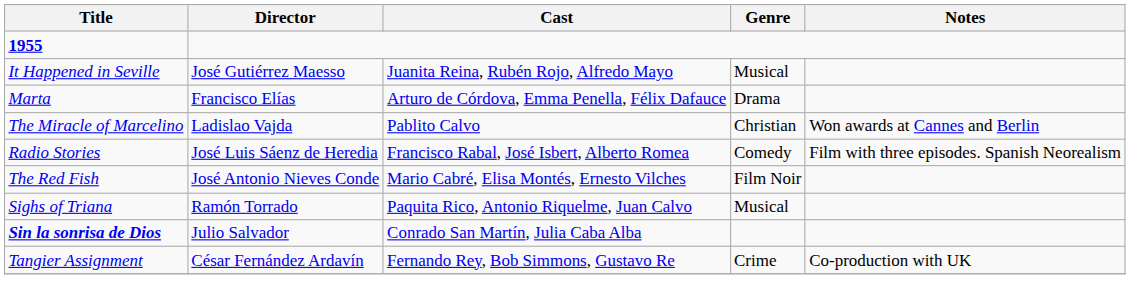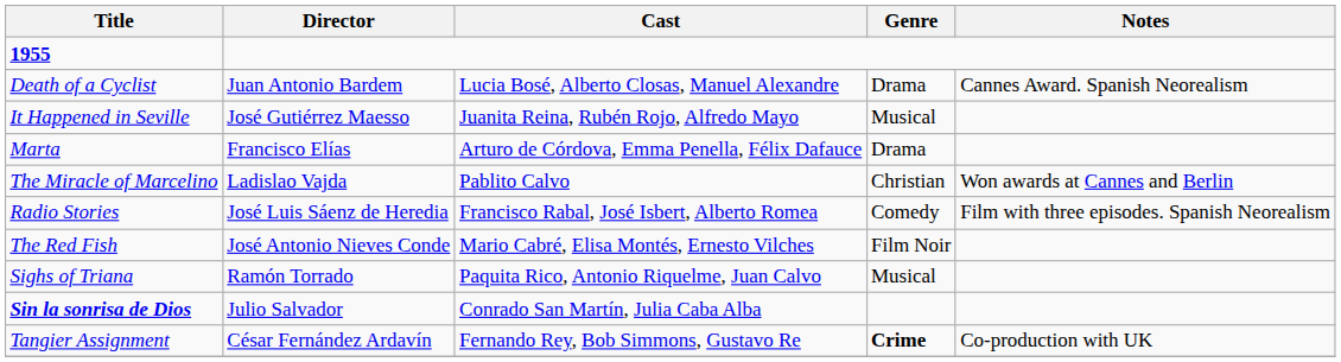 <table class="wikitable">
 <tr>
 <th>Title</th>
 <th>Director</th>
 <th>Cast</th>
 <th>Genre</th>
 <th>Notes</th>
 </tr>
 <tr>
 <td><strong><a href='#'>1955</a></strong></td>
+</tr>
+<tr>
+<td><em><a href='#'>Death of a Cyclist</a></em></td>
+<td><a href='#'>Juan Antonio Bardem</a></td>
+<td><a href='#'>Lucia Bosé</a>, <a href='#'>Alberto Closas</a>, <a href='#'>Manuel Alexandre</a></td>
+<td>Drama</td>
+<td>Cannes Award. Spanish Neorealism</td>
 </tr>
 <tr>
 <td><em><a href='#'>It Happened in Seville</a></em></td>
 <td><a href='#'>José Gutiérrez Maesso</a></td>
 <td><a href='#'>Juanita Reina</a>, <a href='#'>Rubén Rojo</a>, <a href='#'>Alfredo Mayo</a></td>
 <td>Musical</td>
 <td></td>
 </tr>
 <tr>
 <td><em><a href='#'>Marta</a></em></td>
 <td><a href='#'>Francisco Elías</a></td>
 <td><a href='#'>Arturo de Córdova</a>, <a href='#'>Emma Penella</a>, <a href='#'>Félix Dafauce</a></td>
 <td>Drama</td>
 <td></td>
 </tr>
 <tr>
 <td><em><a href='#'>The Miracle of Marcelino</a></em></td>
 <td><a href='#'>Ladislao Vajda</a></td>
 <td><a href='#'>Pablito Calvo</a></td>
 <td>Christian</td>
 <td>Won awards at <a href='#'>Cannes</a> and <a href='#'>Berlin</a></td>
 </tr>
 <tr>
 <td><em><a href='#'>Radio Stories</a></em></td>
 <td><a href='#'>José Luis Sáenz de Heredia</a></td>
 <td><a href='#'>Francisco Rabal</a>, <a href='#'>José Isbert</a>, <a href='#'>Alberto Romea</a></td>
 <td>Comedy</td>
 <td>Film with three episodes. Spanish Neorealism</td>
 </tr>
 <tr>
 <td><em><a href='#'>The Red Fish</a></em></td>
 <td><a href='#'>José Antonio Nieves Conde</a></td>
 <td><a href='#'>Mario Cabré</a>, <a href='#'>Elisa Montés</a>, <a href='#'>Ernesto Vilches</a></td>
 <td>Film Noir</td>
 <td></td>
 </tr>
 <tr>
 <td><em><a href='#'>Sighs of Triana</a></em></td>
 <td><a href='#'>Ramón Torrado</a></td>
 <td><a href='#'>Paquita Rico</a>, <a href='#'>Antonio Riquelme</a>, <a href='#'>Juan Calvo</a></td>
 <td>Musical</td>
 <td></td>
 </tr>
 <tr>
 <td><strong><em><a href='#'>Sin la sonrisa de Dios</a></em></strong></td>
 <td><a href='#'>Julio Salvador</a></td>
 <td><a href='#'>Conrado San Martín</a>, <a href='#'>Julia Caba Alba</a></td>
 <td></td>
 <td></td>
 </tr>
 <tr>
 <td><em><a href='#'>Tangier Assignment</a></em></td>
 <td><a href='#'>César Fernández Ardavín</a></td>
 <td><a href='#'>Fernando Rey</a>, <a href='#'>Bob Simmons</a>, <a href='#'>Gustavo Re</a></td>
-<td>Crime</td>
+<td><strong>Crime</strong></td>
 <td>Co-production with UK</td>
 </tr>
 <tr>
 </tr>
 </table>
